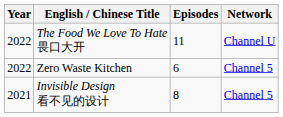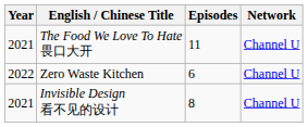 <table class="wikitable sortable">
 <tr>
 <th>Year</th>
 <th>English / Chinese Title</th>
 <th>Episodes</th>
 <th>Network</th>
 </tr>
 <tr>
-<td>2022</td>
+<td>2021</td>
 <td><em>The Food We Love To Hate</em> <br> 畏口大开</td>
 <td>11</td>
 <td><a href='#'>Channel U</a></td>
 </tr>
 <tr>
 <td>2022</td>
 <td>Zero Waste Kitchen</td>
 <td>6</td>
-<td><a href='#'>Channel 5</a></td>
+<td><a href='#'>Channel U</a></td>
 </tr>
 <tr>
 <td>2021</td>
 <td><em>Invisible Design</em> <br> 看不见的设计</td>
 <td>8</td>
-<td><a href='#'>Channel 5</a></td>
+<td><a href='#'>Channel U</a></td>
 </tr>
 </table>
